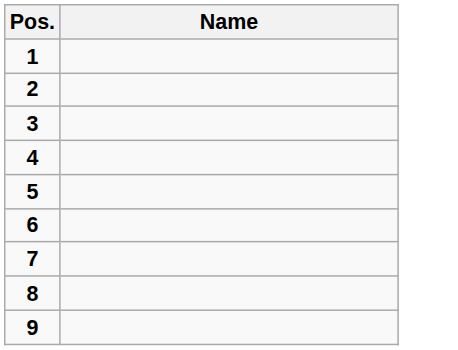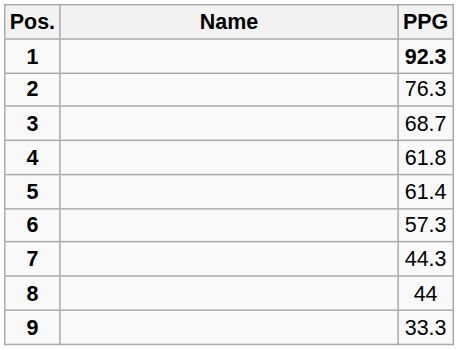 <table class="wikitable" style="text-align:center; font-size:90%;">
 <tr>
 <th width=30px>Pos.</th>
 <th width=220px>Name</th>
+<th width=20px>PPG</th>
 </tr>
 <tr>
 <td><strong>1</strong></td>
 <td align=left><strong></strong></td>
+<td><strong>92.3</strong></td>
 </tr>
 <tr>
 <td><strong>2</strong></td>
 <td align=left></td>
+<td>76.3</td>
 </tr>
 <tr>
 <td><strong>3</strong></td>
 <td align=left></td>
+<td>68.7</td>
 </tr>
 <tr>
 <td><strong>4</strong></td>
 <td align=left></td>
+<td>61.8</td>
 </tr>
 <tr>
 <td><strong>5</strong></td>
 <td align=left></td>
+<td>61.4</td>
 </tr>
 <tr>
 <td><strong>6</strong></td>
 <td align=left></td>
+<td>57.3</td>
 </tr>
 <tr>
 <td><strong>7</strong></td>
 <td align=left></td>
+<td>44.3</td>
 </tr>
 <tr>
 <td><strong>8</strong></td>
 <td align=left></td>
+<td>44</td>
 </tr>
 <tr>
 <td><strong>9</strong></td>
 <td align=left></td>
+<td>33.3</td>
 </tr>
 </table>
